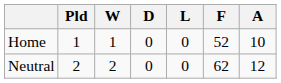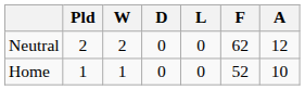 <table class="wikitable" border="1">
 <tr>
 <th width=40></th>
 <th width=30>Pld</th>
 <th width=30>W</th>
 <th width=30>D</th>
 <th width=30>L</th>
 <th width=30>F</th>
 <th width=30>A</th>
 </tr>
 <tr>
+<td>Neutral</td>
+<td align=center>2</td>
+<td align=center>2</td>
+<td align=center>0</td>
+<td align=center>0</td>
+<td align=center>62</td>
+<td align=center>12</td>
+</tr>
+<tr>
 <td>Home</td>
 <td align=center>1</td>
 <td align=center>1</td>
 <td align=center>0</td>
 <td align=center>0</td>
 <td align=center>52</td>
 <td align=center>10</td>
 </tr>
-<tr>
-<td>Neutral</td>
-<td align=center>2</td>
-<td align=center>2</td>
-<td align=center>0</td>
-<td align=center>0</td>
-<td align=center>62</td>
-<td align=center>12</td>
-</tr>
 </table>
